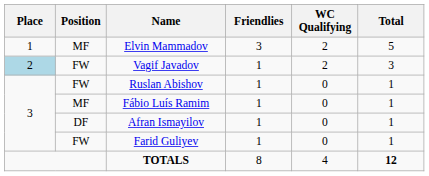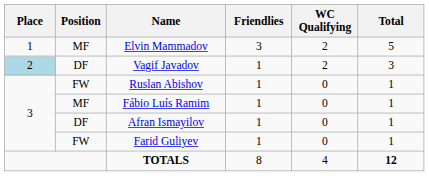 <table class="wikitable" style="font-size: 95%; text-align: center;">
 <tr>
 <th width=60>Place</th>
 <th width=60>Position</th>
 <th width=150>Name</th>
 <th width=80>Friendlies</th>
 <th width=80>WC Qualifying</th>
 <th width=80><strong>Total</strong></th>
 </tr>
 <tr>
 <td>1</td>
 <td>MF</td>
 <td><a href='#'>Elvin Mammadov</a></td>
 <td>3</td>
 <td>2</td>
 <td>5</td>
 </tr>
 <tr>
 <td style="background: lightblue;">2</td>
-<td>FW</td>
+<td>DF</td>
 <td><a href='#'>Vagif Javadov</a></td>
 <td>1</td>
 <td>2</td>
 <td>3</td>
 </tr>
 <tr>
 <td rowspan="4">3</td>
 <td>FW</td>
 <td><a href='#'>Ruslan Abishov</a></td>
 <td>1</td>
 <td>0</td>
 <td>1</td>
 </tr>
 <tr>
 <td>MF</td>
 <td><a href='#'>Fábio Luís Ramim</a></td>
 <td>1</td>
 <td>0</td>
 <td>1</td>
 </tr>
 <tr>
 <td>DF</td>
 <td><a href='#'>Afran Ismayilov</a></td>
 <td>1</td>
 <td>0</td>
 <td>1</td>
 </tr>
 <tr>
 <td>FW</td>
 <td><a href='#'>Farid Guliyev</a></td>
 <td>1</td>
 <td>0</td>
 <td>1</td>
 </tr>
 <tr>
 <td colspan="2"></td>
 <td><strong>TOTALS</strong></td>
 <td>8</td>
 <td>4</td>
 <td><strong>12</strong></td>
 </tr>
 </table>
